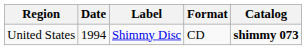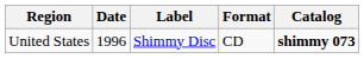 <table class="wikitable">
 <tr>
 <th>Region</th>
 <th>Date</th>
 <th>Label</th>
 <th>Format</th>
 <th>Catalog</th>
 </tr>
 <tr>
 <td>United States</td>
-<td>1994</td>
+<td>1996</td>
 <td><a href='#'>Shimmy Disc</a></td>
 <td>CD</td>
 <td><strong>shimmy 073</strong></td>
 </tr>
 </table>
